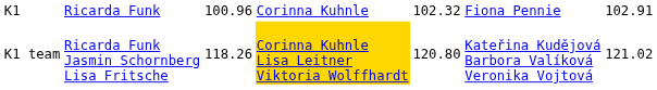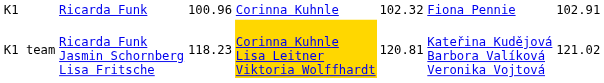 <table>
 <tr>
 <td>K1</td>
 <td><a href='#'>Ricarda Funk</a><br></td>
 <td>100.96</td>
 <td><a href='#'>Corinna Kuhnle</a><br></td>
 <td>102.32</td>
 <td><a href='#'>Fiona Pennie</a><br></td>
 <td>102.91</td>
 </tr>
 <tr>
 <td>K1 team</td>
 <td><br><a href='#'>Ricarda Funk</a><br><a href='#'>Jasmin Schornberg</a><br><a href='#'>Lisa Fritsche</a></td>
-<td>118.26</td>
+<td>118.23</td>
 <td style="background: gold;"><br><a href='#'>Corinna Kuhnle</a><br><a href='#'>Lisa Leitner</a><br><a href='#'>Viktoria Wolffhardt</a></td>
-<td>120.80</td>
+<td>120.81</td>
 <td><br><a href='#'>Kateřina Kudějová</a><br><a href='#'>Barbora Valíková</a><br><a href='#'>Veronika Vojtová</a></td>
 <td>121.02</td>
 </tr>
 </table>
